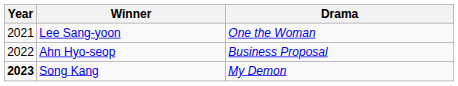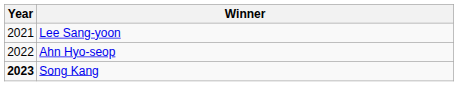 <table class="wikitable" style="width:600px">
 <tr>
 <th width=10>Year</th>
 <th>Winner</th>
-<th>Drama</th>
 </tr>
 <tr>
 <td>2021</td>
 <td><a href='#'>Lee Sang-yoon</a></td>
-<td><em><a href='#'>One the Woman</a></em></td>
 </tr>
 <tr>
 <td>2022</td>
 <td><a href='#'>Ahn Hyo-seop</a></td>
-<td><em><a href='#'>Business Proposal</a></em></td>
 </tr>
 <tr>
 <td><strong>2023</strong></td>
 <td><a href='#'>Song Kang</a></td>
-<td><em><a href='#'>My Demon</a></em></td>
 </tr>
 </table>
